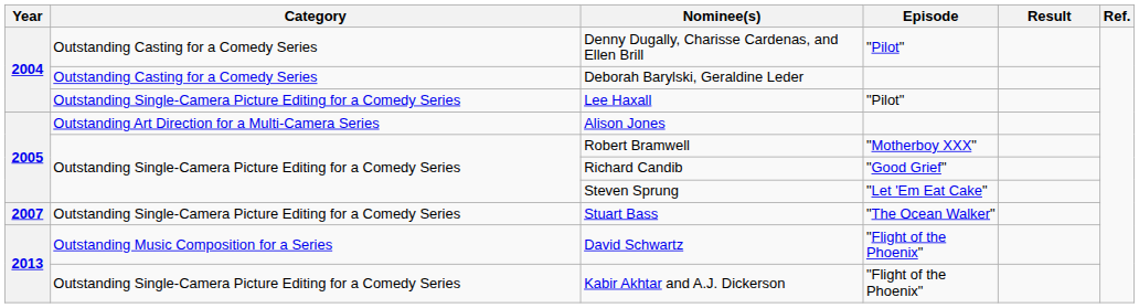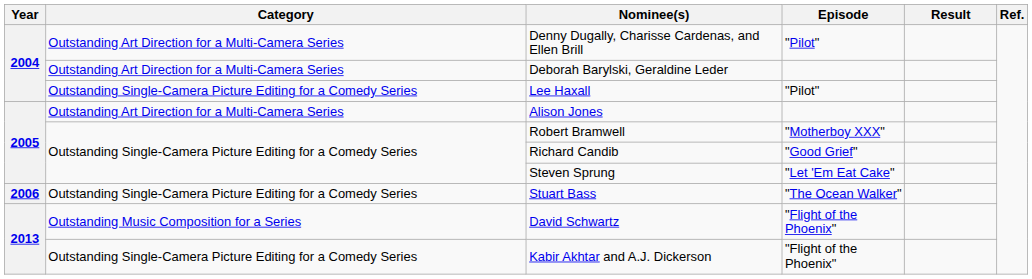 <table class="wikitable plainrowheaders" width=100%>
 <tr>
 <th scope="col" width="4%">Year</th>
 <th scope="col" width="47%">Category</th>
 <th scope="col" width="25%">Nominee(s)</th>
 <th scope="col" width="12%">Episode</th>
 <th scope="col" width="9%">Result</th>
 <th scope="col" width="3%">Ref.</th>
 </tr>
 <tr>
 <th scope=row rowspan=3><a href='#'>2004</a></th>
-<td>Outstanding Casting for a Comedy Series</td>
+<td><a href='#'>Outstanding Art Direction for a Multi-Camera Series</a></td>
 <td>Denny Dugally, Charisse Cardenas, and Ellen Brill</td>
 <td>"<a href='#'>Pilot</a>"</td>
 <td></td>
 <td rowspan=10 style="text-align:center;"></td>
 </tr>
 <tr>
-<td><a href='#'>Outstanding Casting for a Comedy Series</a></td>
+<td><a href='#'>Outstanding Art Direction for a Multi-Camera Series</a></td>
 <td>Deborah Barylski, Geraldine Leder</td>
 <td></td>
 <td></td>
 </tr>
 <tr>
 <td><a href='#'>Outstanding Single-Camera Picture Editing for a Comedy Series</a></td>
 <td><a href='#'>Lee Haxall</a></td>
 <td>"Pilot"</td>
 <td></td>
 </tr>
 <tr>
 <th scope=row rowspan=4><a href='#'>2005</a></th>
 <td><a href='#'>Outstanding Art Direction for a Multi-Camera Series</a></td>
 <td><a href='#'>Alison Jones</a></td>
 <td></td>
 <td></td>
 </tr>
 <tr>
 <td rowspan=3>Outstanding Single-Camera Picture Editing for a Comedy Series</td>
 <td>Robert Bramwell</td>
 <td>"<a href='#'>Motherboy XXX</a>"</td>
 <td></td>
 </tr>
 <tr>
 <td>Richard Candib</td>
 <td>"<a href='#'>Good Grief</a>"</td>
 <td></td>
 </tr>
 <tr>
 <td>Steven Sprung</td>
 <td>"<a href='#'>Let 'Em Eat Cake</a>"</td>
 <td></td>
 </tr>
 <tr>
-<th scope="row"><a href='#'>2007</a></th>
+<th scope="row"><a href='#'>2006</a></th>
 <td>Outstanding Single-Camera Picture Editing for a Comedy Series</td>
 <td><a href='#'>Stuart Bass</a></td>
 <td>"<a href='#'>The Ocean Walker</a>"</td>
 <td></td>
 </tr>
 <tr>
 <th scope=row rowspan=2><a href='#'>2013</a></th>
 <td><a href='#'>Outstanding Music Composition for a Series</a></td>
 <td><a href='#'>David Schwartz</a></td>
 <td>"<a href='#'>Flight of the Phoenix</a>"</td>
 <td></td>
 </tr>
 <tr>
 <td>Outstanding Single-Camera Picture Editing for a Comedy Series</td>
 <td><a href='#'>Kabir Akhtar</a> and A.J. Dickerson</td>
 <td>"Flight of the Phoenix"</td>
 <td></td>
 </tr>
 </table>
